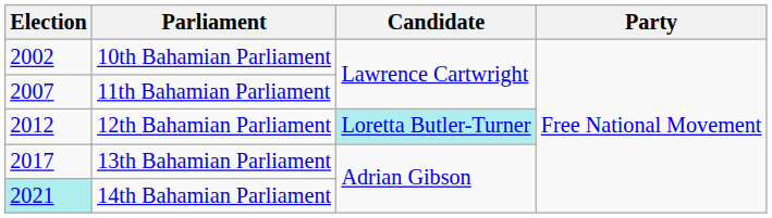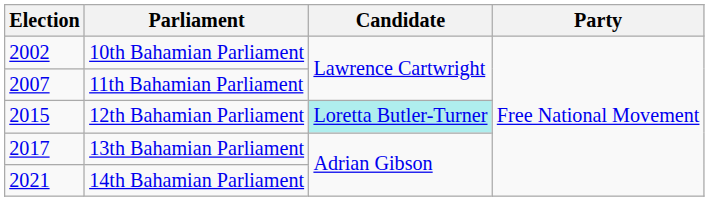 <table class="wikitable">
 <tr>
 <th>Election</th>
 <th>Parliament</th>
 <th>Candidate</th>
 <th>Party</th>
 </tr>
 <tr>
 <td><a href='#'>2002</a></td>
 <td><a href='#'>10th Bahamian Parliament</a></td>
 <td rowspan="2"><a href='#'>Lawrence Cartwright</a></td>
 <td rowspan="5"><a href='#'>Free National Movement</a></td>
 </tr>
 <tr>
 <td><a href='#'>2007</a></td>
 <td><a href='#'>11th Bahamian Parliament</a></td>
 </tr>
 <tr>
-<td><a href='#'>2012</a></td>
+<td><a href='#'>2015</a></td>
 <td><a href='#'>12th Bahamian Parliament</a></td>
 <td style="background: paleturquoise;"><a href='#'>Loretta Butler-Turner</a></td>
 </tr>
 <tr>
 <td><a href='#'>2017</a></td>
 <td><a href='#'>13th Bahamian Parliament</a></td>
 <td rowspan="2"><a href='#'>Adrian Gibson</a></td>
 </tr>
 <tr>
-<td style="background: paleturquoise;"><a href='#'>2021</a></td>
+<td><a href='#'>2021</a></td>
 <td><a href='#'>14th Bahamian Parliament</a></td>
 </tr>
 </table>
